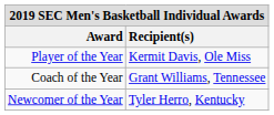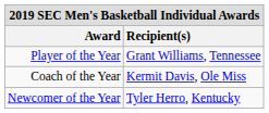 <table class="wikitable" style="white-space:nowrap; font-size:90%;">
 <tr>
 <td colspan="7" style="text-align:center; background:#ddd;"><strong>2019 SEC Men's Basketball Individual Awards</strong> </td>
 </tr>
 <tr>
 <th style="text-align:right;">Award</th>
 <th style="text-align:left;">Recipient(s)</th>
 </tr>
 <tr>
 <td style="text-align:right;"><a href='#'>Player of the Year</a></td>
-<td style="text-align:left;"><a href='#'>Kermit Davis</a>, <a href='#'>Ole Miss</a></td>
+<td style="text-align:left;"><a href='#'>Grant Williams</a>, <a href='#'>Tennessee</a></td>
 </tr>
 <tr>
 <td style="text-align:right;">Coach of the Year</td>
-<td style="text-align:left;"><a href='#'>Grant Williams</a>, <a href='#'>Tennessee</a></td>
+<td style="text-align:left;"><a href='#'>Kermit Davis</a>, <a href='#'>Ole Miss</a></td>
 </tr>
 <tr>
 <td style="text-align:right;"><a href='#'>Newcomer of the Year</a></td>
 <td style="text-align:left;"><a href='#'>Tyler Herro</a>, <a href='#'>Kentucky</a></td>
 </tr>
 </table>
